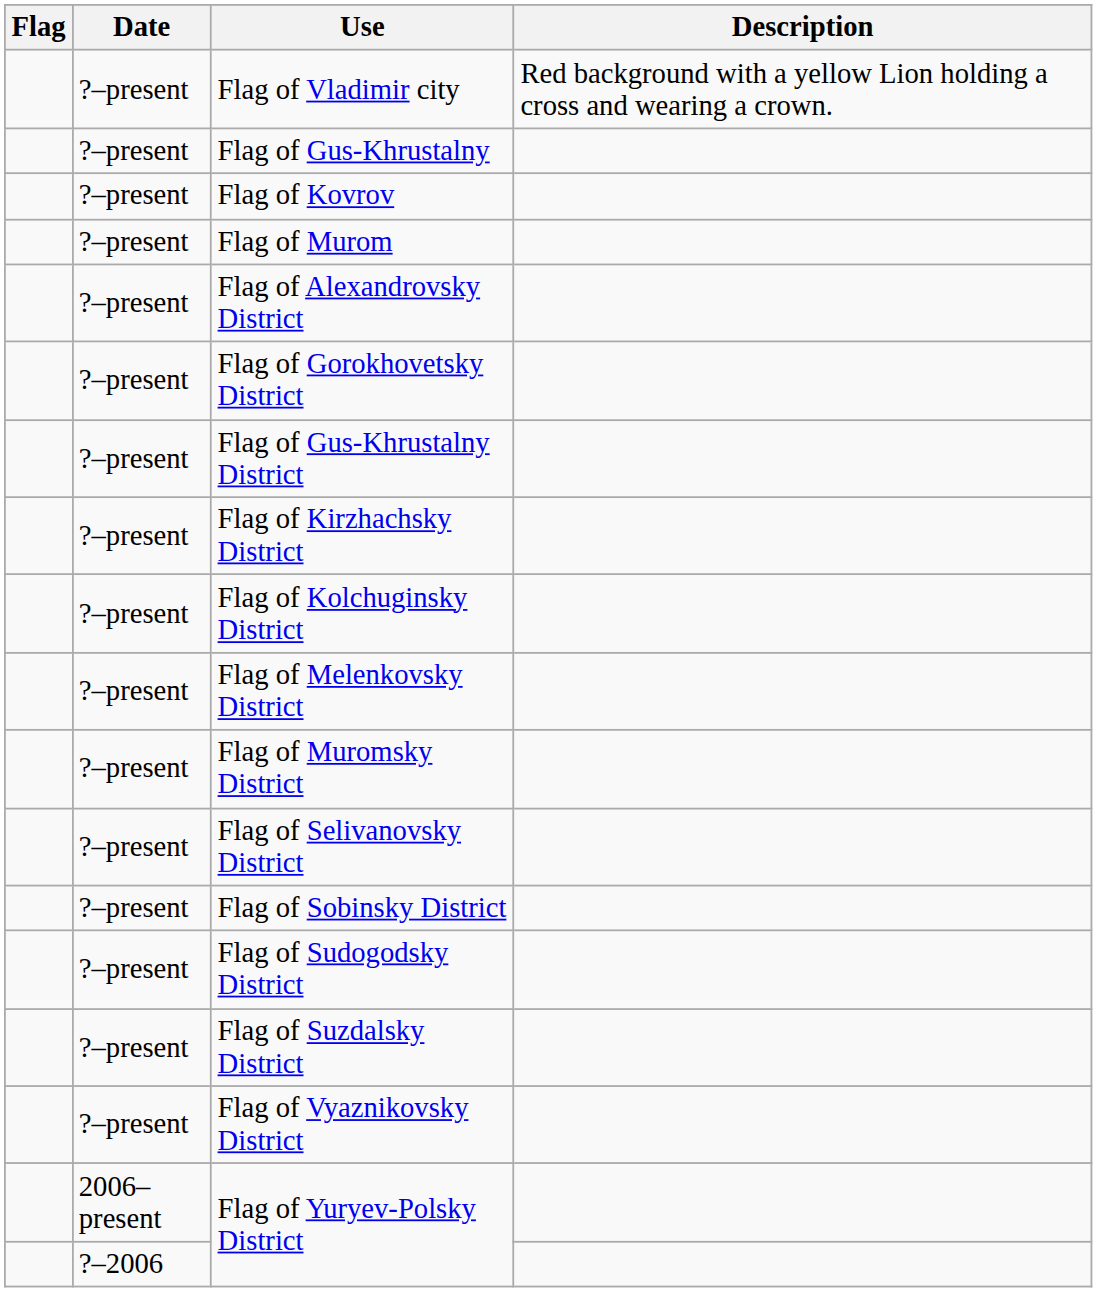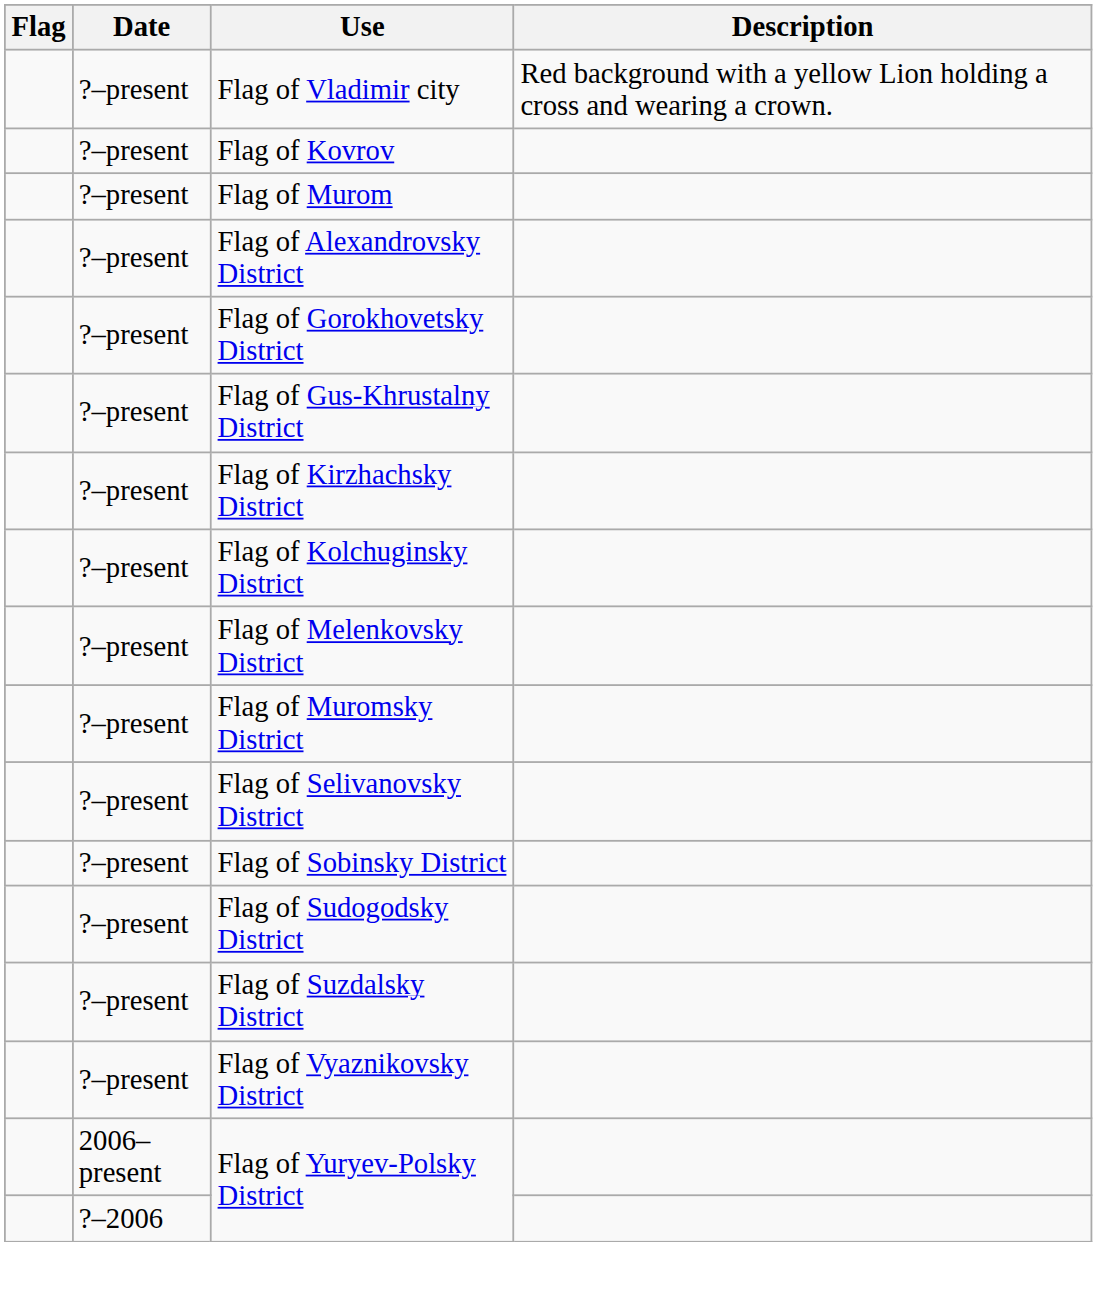 <table class="wikitable">
 <tr>
 <th>Flag</th>
 <th>Date</th>
 <th>Use</th>
 <th>Description</th>
 </tr>
 <tr>
 <td></td>
 <td>?–present</td>
 <td>Flag of <a href='#'>Vladimir</a> city</td>
 <td>Red background with a yellow Lion holding a cross and wearing a crown.</td>
-</tr>
-<tr>
-<td></td>
-<td>?–present</td>
-<td>Flag of <a href='#'>Gus-Khrustalny</a></td>
-<td></td>
 </tr>
 <tr>
 <td></td>
 <td>?–present</td>
 <td>Flag of <a href='#'>Kovrov</a></td>
 <td></td>
 </tr>
 <tr>
 <td></td>
 <td>?–present</td>
 <td>Flag of <a href='#'>Murom</a></td>
 <td></td>
 </tr>
 <tr>
 <td></td>
 <td>?–present</td>
 <td>Flag of <a href='#'>Alexandrovsky District</a></td>
 <td></td>
 </tr>
 <tr>
 <td></td>
 <td>?–present</td>
 <td>Flag of <a href='#'>Gorokhovetsky District</a></td>
 <td></td>
 </tr>
 <tr>
 <td></td>
 <td>?–present</td>
 <td>Flag of <a href='#'>Gus-Khrustalny District</a></td>
 <td></td>
 </tr>
 <tr>
 <td></td>
 <td>?–present</td>
 <td>Flag of <a href='#'>Kirzhachsky District</a></td>
 <td></td>
 </tr>
 <tr>
 <td></td>
 <td>?–present</td>
 <td>Flag of <a href='#'>Kolchuginsky District</a></td>
 <td></td>
 </tr>
 <tr>
 <td></td>
 <td>?–present</td>
 <td>Flag of <a href='#'>Melenkovsky District</a></td>
 <td></td>
 </tr>
 <tr>
 <td></td>
 <td>?–present</td>
 <td>Flag of <a href='#'>Muromsky District</a></td>
 <td></td>
 </tr>
 <tr>
 <td></td>
 <td>?–present</td>
 <td>Flag of <a href='#'>Selivanovsky District</a></td>
 <td></td>
 </tr>
 <tr>
 <td></td>
 <td>?–present</td>
 <td>Flag of <a href='#'>Sobinsky District</a></td>
 <td></td>
 </tr>
 <tr>
 <td></td>
 <td>?–present</td>
 <td>Flag of <a href='#'>Sudogodsky District</a></td>
 <td></td>
 </tr>
 <tr>
 <td></td>
 <td>?–present</td>
 <td>Flag of <a href='#'>Suzdalsky District</a></td>
 <td></td>
 </tr>
 <tr>
 <td></td>
 <td>?–present</td>
 <td>Flag of <a href='#'>Vyaznikovsky District</a></td>
 <td></td>
 </tr>
 <tr>
 <td></td>
 <td>2006–present</td>
 <td rowspan="2">Flag of <a href='#'>Yuryev-Polsky District</a></td>
 <td></td>
 </tr>
 <tr>
 <td></td>
 <td>?–2006</td>
 <td></td>
 </tr>
 </table>
